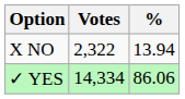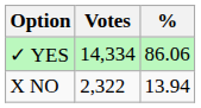 <table class="wikitable">
 <tr>
 <th>Option</th>
 <th>Votes</th>
 <th>%</th>
 </tr>
 <tr>
+<td style=background:#bbf8be>✓ YES</td>
+<td style=background:#bbf8be>14,334</td>
+<td style=background:#bbf8be>86.06</td>
+</tr>
+<tr>
 <td>X NO</td>
 <td>2,322</td>
 <td>13.94</td>
 </tr>
-<tr>
-<td style=background:#bbf8be>✓ YES</td>
-<td style=background:#bbf8be>14,334</td>
-<td style=background:#bbf8be>86.06</td>
-</tr>
 </table>
